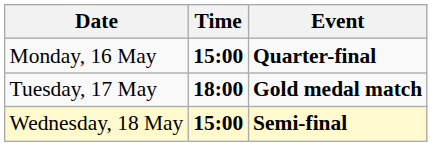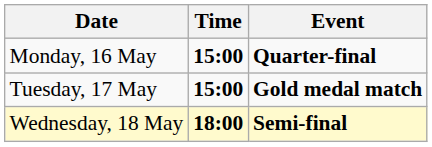 <table class = "wikitable">
 <tr>
 <th>Date</th>
 <th>Time</th>
 <th>Event</th>
 </tr>
 <tr>
 <td>Monday, 16 May</td>
 <td><strong>15:00</strong></td>
 <td><strong>Quarter-final</strong></td>
 </tr>
 <tr>
 <td>Tuesday, 17 May</td>
-<td><strong>18:00</strong></td>
+<td><strong>15:00</strong></td>
 <td><strong>Gold medal match</strong></td>
 </tr>
 <tr style="background-color:lemonchiffon;">
 <td>Wednesday, 18 May</td>
-<td><strong>15:00</strong></td>
+<td><strong>18:00</strong></td>
 <td><strong>Semi-final</strong></td>
 </tr>
 </table>
